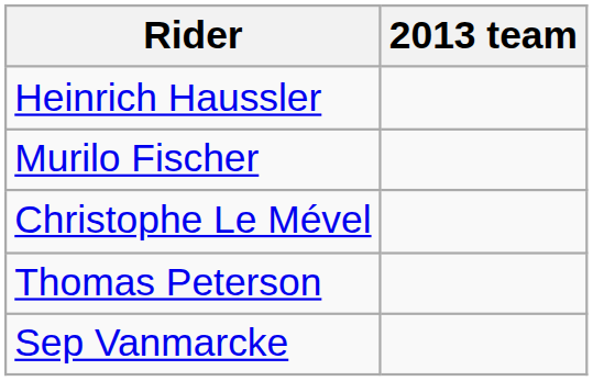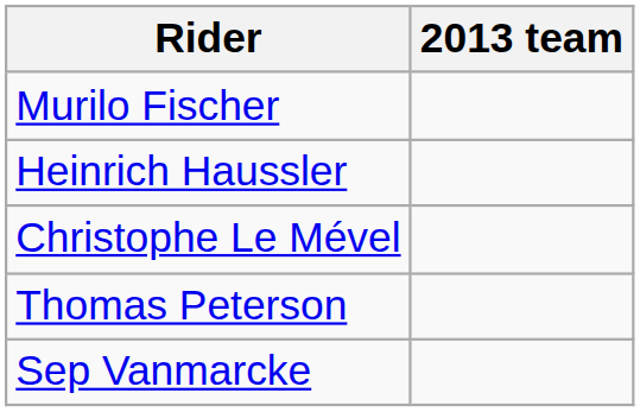 <table class="wikitable">
 <tr>
 <th>Rider</th>
 <th>2013 team</th>
 </tr>
 <tr>
-<td><a href='#'>Heinrich Haussler</a></td>
+<td><a href='#'>Murilo Fischer</a></td>
 <td></td>
 </tr>
 <tr>
-<td><a href='#'>Murilo Fischer</a></td>
+<td><a href='#'>Heinrich Haussler</a></td>
 <td></td>
 </tr>
 <tr>
 <td><a href='#'>Christophe Le Mével</a></td>
 <td></td>
 </tr>
 <tr>
 <td><a href='#'>Thomas Peterson</a></td>
 <td></td>
 </tr>
 <tr>
 <td><a href='#'>Sep Vanmarcke</a></td>
 <td></td>
 </tr>
 </table>
